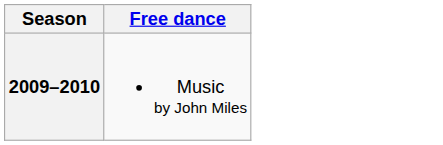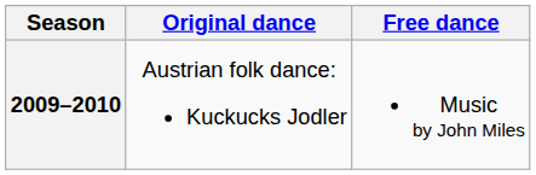 <table class=wikitable style=text-align:center>
 <tr>
 <th>Season</th>
+<th><a href='#'>Original dance</a></th>
 <th><a href='#'>Free dance</a></th>
 </tr>
 <tr>
 <th>2009–2010 <br> </th>
+<td>Austrian folk dance:<br><ul><li>Kuckucks Jodler</li></ul></td>
 <td><br><ul><li>Music <br><small> by John Miles </small></li></ul></td>
 </tr>
 </table>
